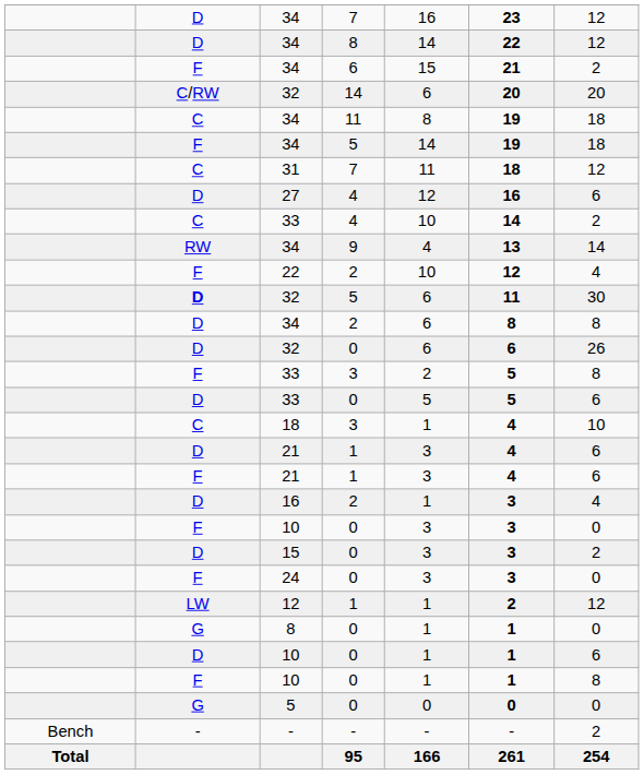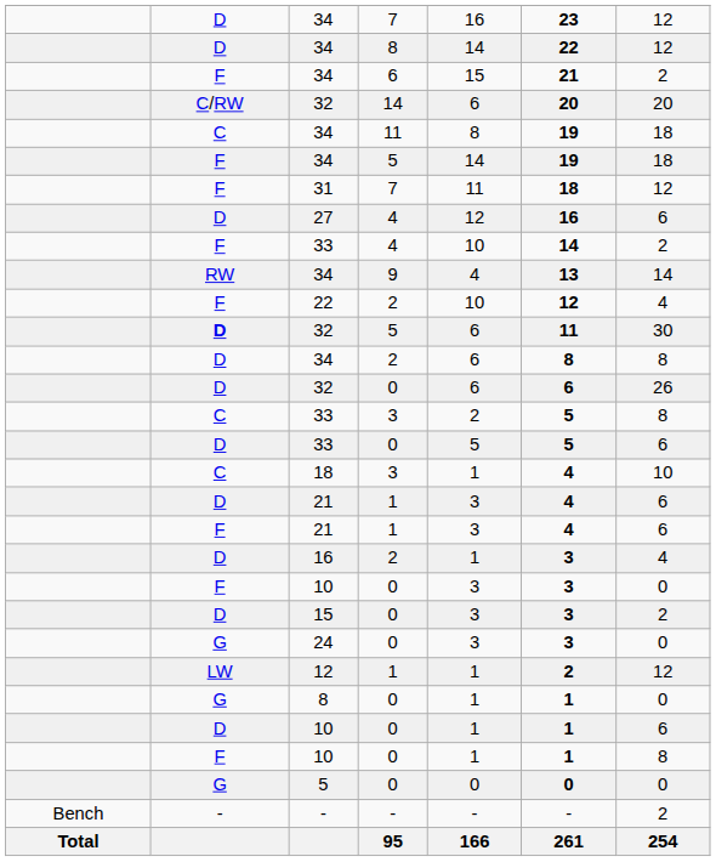 <table class="wikitable sortable" width ="50%">
 <tr align="center">
 </tr>
 <tr align="center" bgcolor="">
 <td></td>
 <td><a href='#'>D</a></td>
 <td>34</td>
 <td>7</td>
 <td>16</td>
 <td><strong>23</strong></td>
 <td>12</td>
 </tr>
 <tr align="center" bgcolor="f0f0f0">
 <td></td>
 <td><a href='#'>D</a></td>
 <td>34</td>
 <td>8</td>
 <td>14</td>
 <td><strong>22</strong></td>
 <td>12</td>
 </tr>
 <tr align="center" bgcolor="">
 <td></td>
 <td><a href='#'>F</a></td>
 <td>34</td>
 <td>6</td>
 <td>15</td>
 <td><strong>21</strong></td>
 <td>2</td>
 </tr>
 <tr align="center" bgcolor="f0f0f0">
 <td></td>
 <td><a href='#'>C</a>/<a href='#'>RW</a></td>
 <td>32</td>
 <td>14</td>
 <td>6</td>
 <td><strong>20</strong></td>
 <td>20</td>
 </tr>
 <tr align="center" bgcolor="">
 <td></td>
 <td><a href='#'>C</a></td>
 <td>34</td>
 <td>11</td>
 <td>8</td>
 <td><strong>19</strong></td>
 <td>18</td>
 </tr>
 <tr align="center" bgcolor="f0f0f0">
 <td></td>
 <td><a href='#'>F</a></td>
 <td>34</td>
 <td>5</td>
 <td>14</td>
 <td><strong>19</strong></td>
 <td>18</td>
 </tr>
 <tr align="center" bgcolor="">
 <td></td>
-<td><a href='#'>C</a></td>
+<td><a href='#'>F</a></td>
 <td>31</td>
 <td>7</td>
 <td>11</td>
 <td><strong>18</strong></td>
 <td>12</td>
 </tr>
 <tr align="center" bgcolor="f0f0f0">
 <td></td>
 <td><a href='#'>D</a></td>
 <td>27</td>
 <td>4</td>
 <td>12</td>
 <td><strong>16</strong></td>
 <td>6</td>
 </tr>
 <tr align="center" bgcolor="">
 <td></td>
-<td><a href='#'>C</a></td>
+<td><a href='#'>F</a></td>
 <td>33</td>
 <td>4</td>
 <td>10</td>
 <td><strong>14</strong></td>
 <td>2</td>
 </tr>
 <tr align="center" bgcolor="f0f0f0">
 <td></td>
 <td><a href='#'>RW</a></td>
 <td>34</td>
 <td>9</td>
 <td>4</td>
 <td><strong>13</strong></td>
 <td>14</td>
 </tr>
 <tr align="center" bgcolor="">
 <td></td>
 <td><a href='#'>F</a></td>
 <td>22</td>
 <td>2</td>
 <td>10</td>
 <td><strong>12</strong></td>
 <td>4</td>
 </tr>
 <tr align="center" bgcolor="f0f0f0">
 <td></td>
 <td><strong><a href='#'>D</a></strong></td>
 <td>32</td>
 <td>5</td>
 <td>6</td>
 <td><strong>11</strong></td>
 <td>30</td>
 </tr>
 <tr align="center" bgcolor="">
 <td></td>
 <td><a href='#'>D</a></td>
 <td>34</td>
 <td>2</td>
 <td>6</td>
 <td><strong>8</strong></td>
 <td>8</td>
 </tr>
 <tr align="center" bgcolor="f0f0f0">
 <td></td>
 <td><a href='#'>D</a></td>
 <td>32</td>
 <td>0</td>
 <td>6</td>
 <td><strong>6</strong></td>
 <td>26</td>
 </tr>
 <tr align="center" bgcolor="">
 <td></td>
-<td><a href='#'>F</a></td>
+<td><a href='#'>C</a></td>
 <td>33</td>
 <td>3</td>
 <td>2</td>
 <td><strong>5</strong></td>
 <td>8</td>
 </tr>
 <tr align="center" bgcolor="f0f0f0">
 <td></td>
 <td><a href='#'>D</a></td>
 <td>33</td>
 <td>0</td>
 <td>5</td>
 <td><strong>5</strong></td>
 <td>6</td>
 </tr>
 <tr align="center" bgcolor="">
 <td></td>
 <td><a href='#'>C</a></td>
 <td>18</td>
 <td>3</td>
 <td>1</td>
 <td><strong>4</strong></td>
 <td>10</td>
 </tr>
 <tr align="center" bgcolor="f0f0f0">
 <td></td>
 <td><a href='#'>D</a></td>
 <td>21</td>
 <td>1</td>
 <td>3</td>
 <td><strong>4</strong></td>
 <td>6</td>
 </tr>
 <tr align="center" bgcolor="">
 <td></td>
 <td><a href='#'>F</a></td>
 <td>21</td>
 <td>1</td>
 <td>3</td>
 <td><strong>4</strong></td>
 <td>6</td>
 </tr>
 <tr align="center" bgcolor="f0f0f0">
 <td></td>
 <td><a href='#'>D</a></td>
 <td>16</td>
 <td>2</td>
 <td>1</td>
 <td><strong>3</strong></td>
 <td>4</td>
 </tr>
 <tr align="center" bgcolor="">
 <td></td>
 <td><a href='#'>F</a></td>
 <td>10</td>
 <td>0</td>
 <td>3</td>
 <td><strong>3</strong></td>
 <td>0</td>
 </tr>
 <tr align="center" bgcolor="f0f0f0">
 <td></td>
 <td><a href='#'>D</a></td>
 <td>15</td>
 <td>0</td>
 <td>3</td>
 <td><strong>3</strong></td>
 <td>2</td>
 </tr>
 <tr align="center" bgcolor="">
 <td></td>
-<td><a href='#'>F</a></td>
+<td><a href='#'>G</a></td>
 <td>24</td>
 <td>0</td>
 <td>3</td>
 <td><strong>3</strong></td>
 <td>0</td>
 </tr>
 <tr align="center" bgcolor="f0f0f0">
 <td></td>
 <td><a href='#'>LW</a></td>
 <td>12</td>
 <td>1</td>
 <td>1</td>
 <td><strong>2</strong></td>
 <td>12</td>
 </tr>
 <tr align="center" bgcolor="">
 <td></td>
 <td><a href='#'>G</a></td>
 <td>8</td>
 <td>0</td>
 <td>1</td>
 <td><strong>1</strong></td>
 <td>0</td>
 </tr>
 <tr align="center" bgcolor="f0f0f0">
 <td></td>
 <td><a href='#'>D</a></td>
 <td>10</td>
 <td>0</td>
 <td>1</td>
 <td><strong>1</strong></td>
 <td>6</td>
 </tr>
 <tr align="center" bgcolor="">
 <td></td>
 <td><a href='#'>F</a></td>
 <td>10</td>
 <td>0</td>
 <td>1</td>
 <td><strong>1</strong></td>
 <td>8</td>
 </tr>
 <tr align="center" bgcolor="f0f0f0">
 <td></td>
 <td><a href='#'>G</a></td>
 <td>5</td>
 <td>0</td>
 <td>0</td>
 <td><strong>0</strong></td>
 <td>0</td>
 </tr>
 <tr align="center" bgcolor="">
 <td>Bench</td>
 <td>-</td>
 <td>-</td>
 <td>-</td>
 <td>-</td>
 <td>-</td>
 <td>2</td>
 </tr>
 <tr>
 <th>Total</th>
 <th></th>
 <th></th>
 <th>95</th>
 <th>166</th>
 <th>261</th>
 <th>254</th>
 </tr>
 </table>
